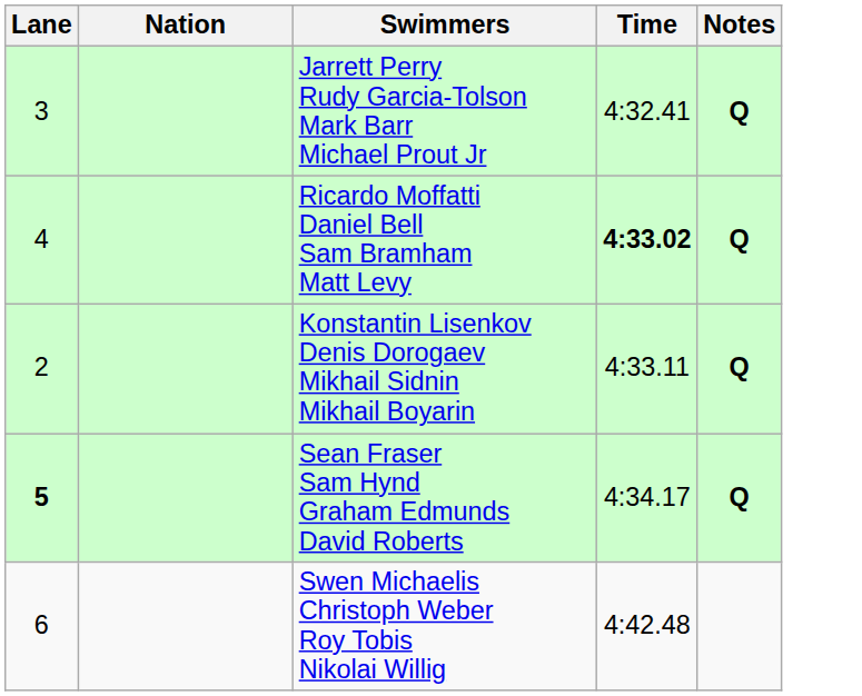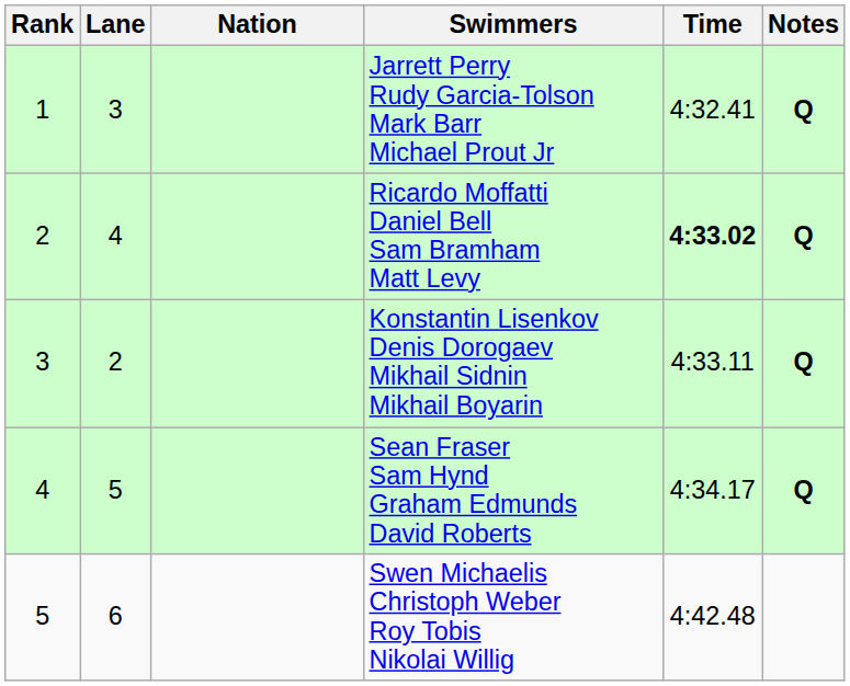 <table class="wikitable sortable" style="text-align:center">
 <tr>
+<th>Rank</th>
 <th>Lane</th>
 <th style="width:125px">Nation</th>
 <th Class="unsortable" style="width:180px">Swimmers</th>
 <th>Time</th>
 <th>Notes</th>
 </tr>
 <tr style="background:#cfc;">
+<td>1</td>
 <td>3</td>
 <td style="text-align:left"></td>
 <td style="text-align:left"><a href='#'>Jarrett Perry</a><br> <a href='#'>Rudy Garcia-Tolson</a><br> <a href='#'>Mark Barr</a><br> <a href='#'>Michael Prout Jr</a></td>
 <td>4:32.41</td>
 <td><strong>Q</strong></td>
 </tr>
 <tr style="background:#cfc;">
+<td>2</td>
 <td>4</td>
 <td style="text-align:left"></td>
 <td style="text-align:left"><a href='#'>Ricardo Moffatti</a><br> <a href='#'>Daniel Bell</a><br> <a href='#'>Sam Bramham</a><br> <a href='#'>Matt Levy</a></td>
 <td><strong>4:33.02</strong></td>
 <td><strong>Q</strong></td>
 </tr>
 <tr style="background:#cfc;">
+<td>3</td>
 <td>2</td>
 <td style="text-align:left"></td>
 <td style="text-align:left"><a href='#'>Konstantin Lisenkov</a><br> <a href='#'>Denis Dorogaev</a><br> <a href='#'>Mikhail Sidnin</a><br> <a href='#'>Mikhail Boyarin</a></td>
 <td>4:33.11</td>
 <td><strong>Q</strong></td>
 </tr>
 <tr style="background:#cfc;">
-<td><strong>5</strong></td>
+<td>4</td>
+<td>5</td>
 <td style="text-align:left"></td>
 <td style="text-align:left"><a href='#'>Sean Fraser</a><br> <a href='#'>Sam Hynd</a><br> <a href='#'>Graham Edmunds</a><br> <a href='#'>David Roberts</a></td>
 <td>4:34.17</td>
 <td><strong>Q</strong></td>
 </tr>
 <tr>
+<td>5</td>
 <td>6</td>
 <td style="text-align:left"></td>
 <td style="text-align:left"><a href='#'>Swen Michaelis</a><br> <a href='#'>Christoph Weber</a><br> <a href='#'>Roy Tobis</a><br> <a href='#'>Nikolai Willig</a></td>
 <td>4:42.48</td>
 <td></td>
 </tr>
 </table>
